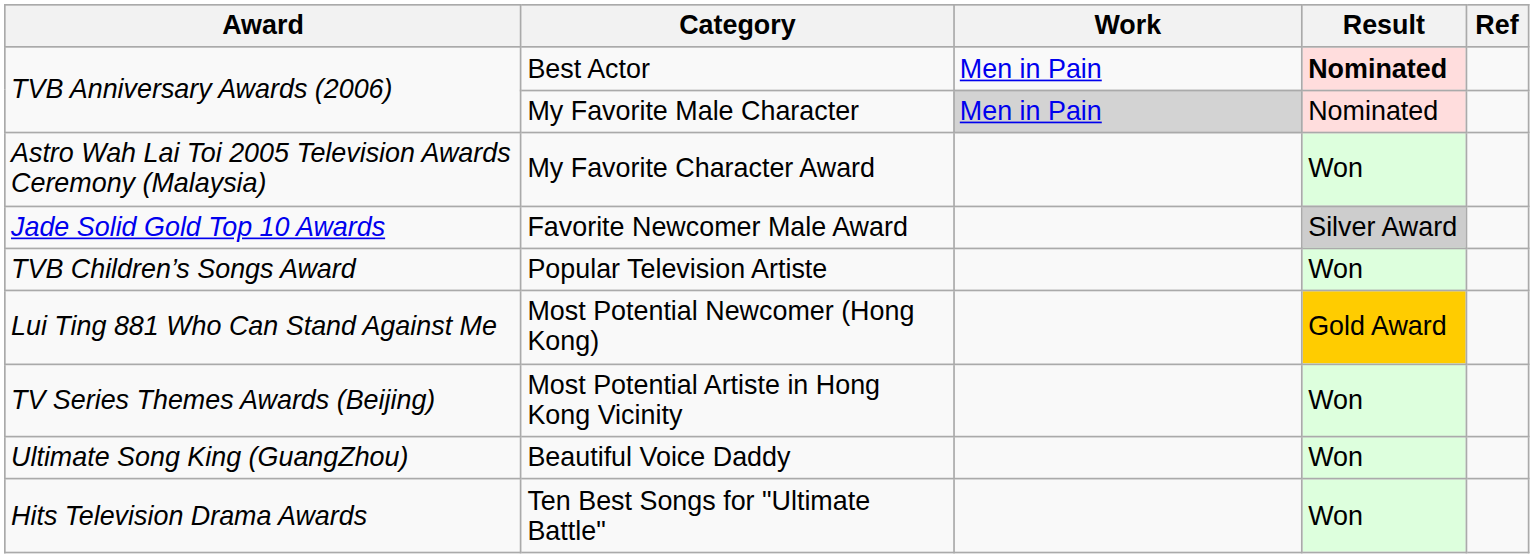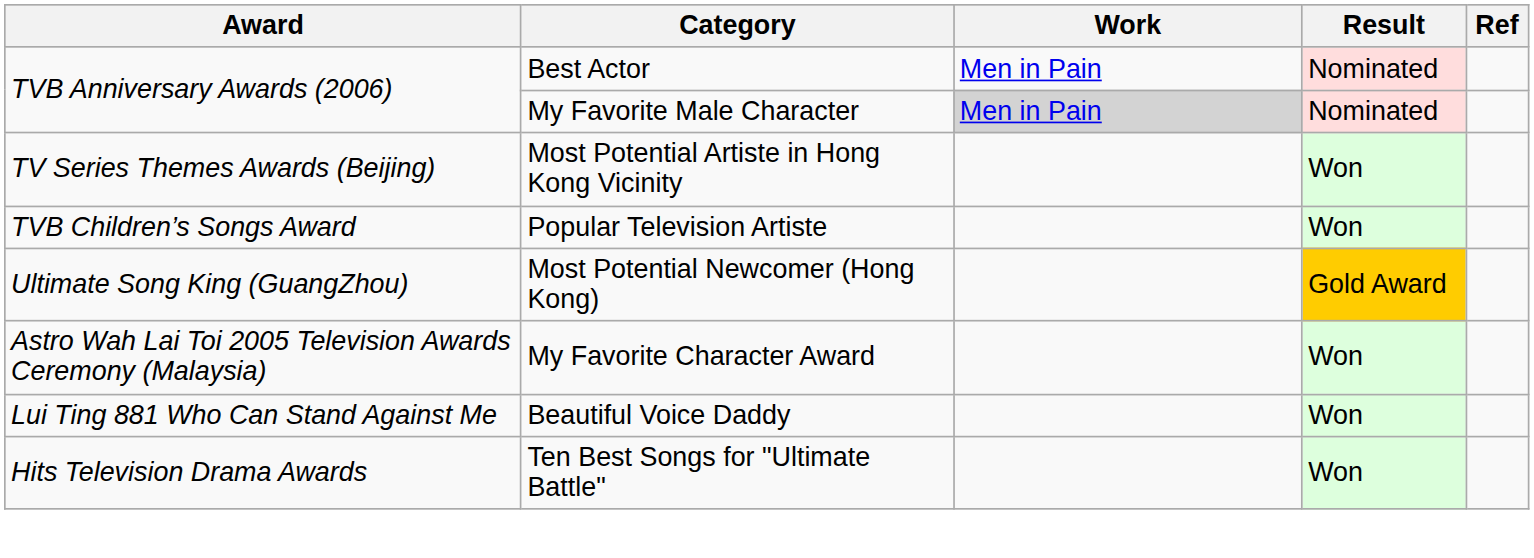 <table class="wikitable">
 <tr>
 <th width="300">Award</th>
 <th width="250">Category</th>
 <th width="200">Work</th>
 <th width="90">Result</th>
 <th width="30">Ref</th>
 </tr>
 <tr>
 <td Rowspan="2"><em>TVB Anniversary Awards (2006)</em></td>
 <td>Best Actor</td>
 <td><a href='#'>Men in Pain</a></td>
-<td style="background: #ffdddd"><strong><div>Nominated</div></strong></td>
+<td style="background: #ffdddd"><div>Nominated</div></td>
 <td align="center"></td>
 </tr>
 <tr>
 <td>My Favorite Male Character</td>
 <td style="background: lightgrey;"><a href='#'>Men in Pain</a></td>
 <td style="background: #ffdddd"><div>Nominated</div></td>
+<td align="center"></td>
+</tr>
+<tr>
+<td><em>TV Series Themes Awards (Beijing)</em></td>
+<td>Most Potential Artiste in Hong Kong Vicinity</td>
+<td></td>
+<td style="background:#ddffdd"><div>Won</div></td>
+<td align="center"></td>
+</tr>
+<tr>
+<td><em>TVB Children’s Songs Award</em></td>
+<td>Popular Television Artiste</td>
+<td></td>
+<td style="background:#ddffdd"><div>Won</div></td>
+<td align="center"></td>
+</tr>
+<tr>
+<td><em>Ultimate Song King (GuangZhou)</em></td>
+<td>Most Potential Newcomer (Hong Kong)</td>
+<td></td>
+<td style="background:#FFCC00"><div>Gold Award</div></td>
 <td align="center"></td>
 </tr>
 <tr>
 <td><em>Astro Wah Lai Toi 2005 Television Awards Ceremony (Malaysia)</em></td>
 <td>My Favorite Character Award</td>
 <td></td>
 <td style="background: #ddffdd"><div>Won</div></td>
 <td align="center"></td>
 </tr>
 <tr>
-<td><em><a href='#'>Jade Solid Gold Top 10 Awards</a></em></td>
-<td>Favorite Newcomer Male Award</td>
-<td></td>
-<td style="background:#cdcdcd"><div>Silver Award</div></td>
-<td align="center"></td>
-</tr>
-<tr>
-<td><em>TVB Children’s Songs Award</em></td>
-<td>Popular Television Artiste</td>
-<td></td>
-<td style="background:#ddffdd"><div>Won</div></td>
-<td align="center"></td>
-</tr>
-<tr>
 <td><em>Lui Ting 881 Who Can Stand Against Me</em></td>
-<td>Most Potential Newcomer (Hong Kong)</td>
-<td></td>
-<td style="background:#FFCC00"><div>Gold Award</div></td>
-<td align="center"></td>
-</tr>
-<tr>
-<td><em>TV Series Themes Awards (Beijing)</em></td>
-<td>Most Potential Artiste in Hong Kong Vicinity</td>
-<td></td>
-<td style="background:#ddffdd"><div>Won</div></td>
-<td align="center"></td>
-</tr>
-<tr>
-<td><em>Ultimate Song King (GuangZhou)</em></td>
 <td>Beautiful Voice Daddy</td>
 <td></td>
 <td style="background:#ddffdd"><div>Won</div></td>
 <td align="center"></td>
 </tr>
 <tr>
 <td><em>Hits Television Drama Awards</em></td>
 <td>Ten Best Songs for "Ultimate Battle"</td>
 <td></td>
 <td style="background:#ddffdd"><div>Won</div></td>
 <td align="center"></td>
 </tr>
 </table>
